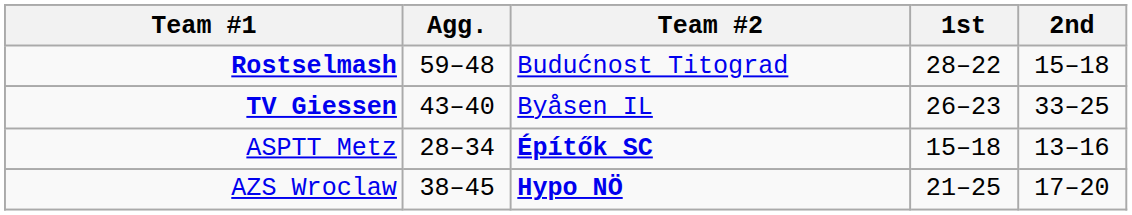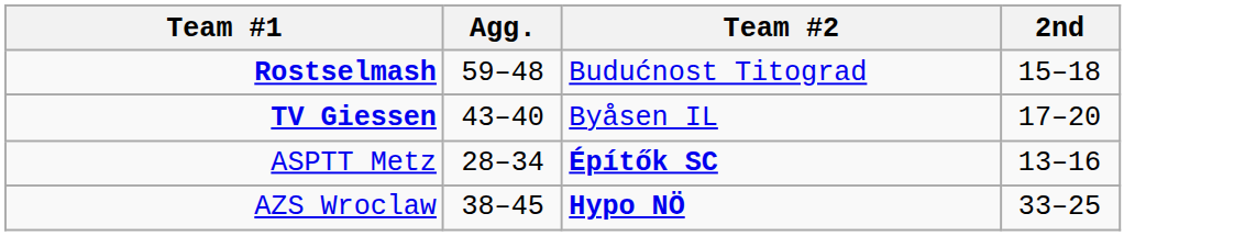 <table class=wikitable style="text-align:center">
 <tr>
 <th width=200>Team #1</th>
 <th width=50>Agg.</th>
 <th width=200>Team #2</th>
-<th width=50>1st</th>
 <th width=50>2nd</th>
 </tr>
 <tr>
 <td align=right><strong><a href='#'>Rostselmash</a></strong> </td>
 <td>59–48</td>
 <td align=left> <a href='#'>Budućnost Titograd</a></td>
-<td align=center>28–22</td>
 <td align=center>15–18</td>
 </tr>
 <tr>
 <td align=right><strong><a href='#'>TV Giessen</a></strong> </td>
 <td>43–40</td>
 <td align=left> <a href='#'>Byåsen IL</a></td>
-<td align=center>26–23</td>
-<td align=center>33–25</td>
+<td align=center>17–20</td>
 </tr>
 <tr>
 <td align=right><a href='#'>ASPTT Metz</a> </td>
 <td>28–34</td>
 <td align=left> <strong><a href='#'>Építők SC</a></strong></td>
-<td align=center>15–18</td>
 <td align=center>13–16</td>
 </tr>
 <tr>
 <td align=right><a href='#'>AZS Wroclaw</a> </td>
 <td>38–45</td>
 <td align=left> <strong><a href='#'>Hypo NÖ</a></strong></td>
-<td align=center>21–25</td>
-<td align=center>17–20</td>
+<td align=center>33–25</td>
 </tr>
 </table>
